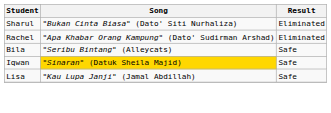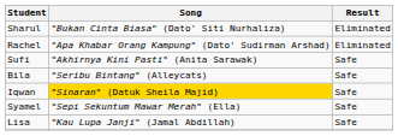 <table class="wikitable" style="font-size:90%;">
 <tr>
 <th>Student</th>
 <th>Song</th>
 <th>Result</th>
 </tr>
 <tr>
 <td>Sharul</td>
 <td><em>"Bukan Cinta Biasa"</em> (Dato' Siti Nurhaliza)</td>
 <td>Eliminated</td>
 </tr>
 <tr>
 <td>Rachel</td>
 <td><em>"Apa Khabar Orang Kampung"</em> (Dato' Sudirman Arshad)</td>
 <td>Eliminated</td>
 </tr>
 <tr>
+<td>Sufi</td>
+<td><em>"Akhirnya Kini Pasti"</em> (Anita Sarawak)</td>
+<td>Safe</td>
+</tr>
+<tr>
 <td>Bila</td>
 <td><em>"Seribu Bintang"</em> (Alleycats)</td>
 <td>Safe</td>
 </tr>
 <tr>
 <td>Iqwan</td>
 <td style="background: gold;"><em>"Sinaran"</em> (Datuk Sheila Majid)</td>
 <td>Safe</td>
 </tr>
 <tr>
+<td>Syamel</td>
+<td><em>"Sepi Sekuntum Mawar Merah"</em> (Ella)</td>
+<td>Safe</td>
+</tr>
+<tr>
 <td>Lisa</td>
 <td><em>"Kau Lupa Janji"</em> (Jamal Abdillah)</td>
 <td>Safe</td>
 </tr>
 <tr>
 </tr>
 </table>
